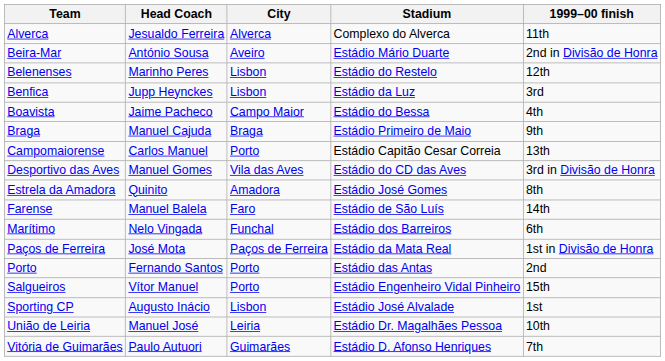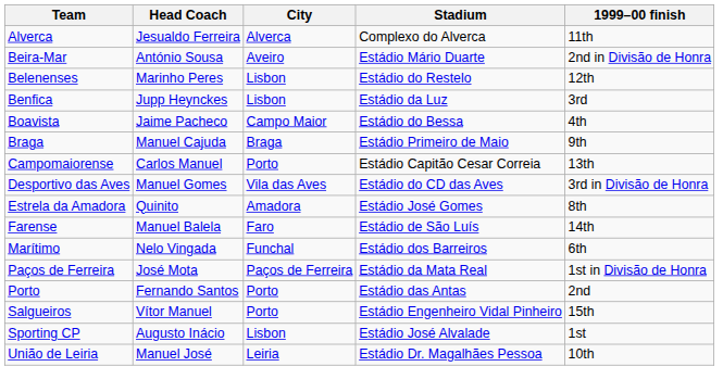 <table class="wikitable sortable" style="text-align: left;">
 <tr>
 <th>Team</th>
 <th>Head Coach</th>
 <th>City</th>
 <th>Stadium</th>
 <th data-sort-type="number">1999–00 finish</th>
 </tr>
 <tr>
 <td><a href='#'>Alverca</a></td>
 <td> <a href='#'>Jesualdo Ferreira</a></td>
 <td><a href='#'>Alverca</a></td>
 <td>Complexo do Alverca</td>
 <td>11th</td>
 </tr>
 <tr>
 <td><a href='#'>Beira-Mar</a></td>
 <td> <a href='#'>António Sousa</a></td>
 <td><a href='#'>Aveiro</a></td>
 <td><a href='#'>Estádio Mário Duarte</a></td>
 <td>2nd in <a href='#'>Divisão de Honra</a></td>
 </tr>
 <tr>
 <td><a href='#'>Belenenses</a></td>
 <td> <a href='#'>Marinho Peres</a></td>
 <td><a href='#'>Lisbon</a></td>
 <td><a href='#'>Estádio do Restelo</a></td>
 <td>12th</td>
 </tr>
 <tr>
 <td><a href='#'>Benfica</a></td>
 <td> <a href='#'>Jupp Heynckes</a></td>
 <td><a href='#'>Lisbon</a></td>
 <td><a href='#'>Estádio da Luz</a></td>
 <td>3rd</td>
 </tr>
 <tr>
 <td><a href='#'>Boavista</a></td>
 <td> <a href='#'>Jaime Pacheco</a></td>
 <td><a href='#'>Campo Maior</a></td>
 <td><a href='#'>Estádio do Bessa</a></td>
 <td>4th</td>
 </tr>
 <tr>
 <td><a href='#'>Braga</a></td>
 <td> <a href='#'>Manuel Cajuda</a></td>
 <td><a href='#'>Braga</a></td>
 <td><a href='#'>Estádio Primeiro de Maio</a></td>
 <td>9th</td>
 </tr>
 <tr>
 <td><a href='#'>Campomaiorense</a></td>
 <td> <a href='#'>Carlos Manuel</a></td>
 <td><a href='#'>Porto</a></td>
 <td>Estádio Capitão Cesar Correia</td>
 <td>13th</td>
 </tr>
 <tr>
 <td><a href='#'>Desportivo das Aves</a></td>
 <td> <a href='#'>Manuel Gomes</a></td>
 <td><a href='#'>Vila das Aves</a></td>
 <td><a href='#'>Estádio do CD das Aves</a></td>
 <td>3rd in <a href='#'>Divisão de Honra</a></td>
 </tr>
 <tr>
 <td><a href='#'>Estrela da Amadora</a></td>
 <td> <a href='#'>Quinito</a></td>
 <td><a href='#'>Amadora</a></td>
 <td><a href='#'>Estádio José Gomes</a></td>
 <td>8th</td>
 </tr>
 <tr>
 <td><a href='#'>Farense</a></td>
 <td> <a href='#'>Manuel Balela</a></td>
 <td><a href='#'>Faro</a></td>
 <td><a href='#'>Estádio de São Luís</a></td>
 <td>14th</td>
 </tr>
 <tr>
 <td><a href='#'>Marítimo</a></td>
 <td> <a href='#'>Nelo Vingada</a></td>
 <td><a href='#'>Funchal</a></td>
 <td><a href='#'>Estádio dos Barreiros</a></td>
 <td>6th</td>
 </tr>
 <tr>
 <td><a href='#'>Paços de Ferreira</a></td>
 <td> <a href='#'>José Mota</a></td>
 <td><a href='#'>Paços de Ferreira</a></td>
 <td><a href='#'>Estádio da Mata Real</a></td>
 <td>1st in <a href='#'>Divisão de Honra</a></td>
 </tr>
 <tr>
 <td><a href='#'>Porto</a></td>
 <td> <a href='#'>Fernando Santos</a></td>
 <td><a href='#'>Porto</a></td>
 <td><a href='#'>Estádio das Antas</a></td>
 <td>2nd</td>
 </tr>
 <tr>
 <td><a href='#'>Salgueiros</a></td>
 <td> <a href='#'>Vítor Manuel</a></td>
 <td><a href='#'>Porto</a></td>
 <td><a href='#'>Estádio Engenheiro Vidal Pinheiro</a></td>
 <td>15th</td>
 </tr>
 <tr>
 <td><a href='#'>Sporting CP</a></td>
 <td> <a href='#'>Augusto Inácio</a></td>
 <td><a href='#'>Lisbon</a></td>
 <td><a href='#'>Estádio José Alvalade</a></td>
 <td>1st</td>
 </tr>
 <tr>
 <td><a href='#'>União de Leiria</a></td>
 <td> <a href='#'>Manuel José</a></td>
 <td><a href='#'>Leiria</a></td>
 <td><a href='#'>Estádio Dr. Magalhães Pessoa</a></td>
 <td>10th</td>
 </tr>
-<tr>
-<td><a href='#'>Vitória de Guimarães</a></td>
-<td> <a href='#'>Paulo Autuori</a></td>
-<td><a href='#'>Guimarães</a></td>
-<td><a href='#'>Estádio D. Afonso Henriques</a></td>
-<td>7th</td>
-</tr>
 </table>
